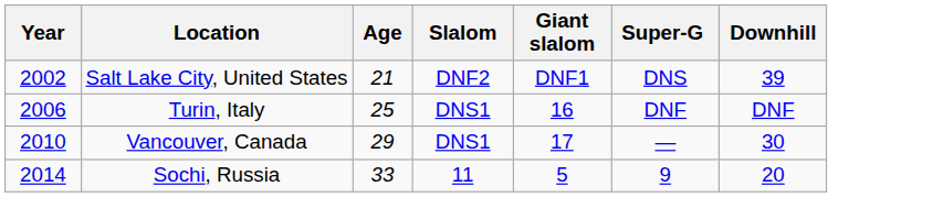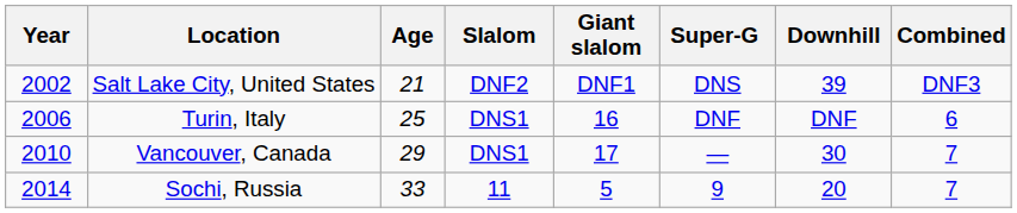 <table class=wikitable style="text-align:center">
 <tr>
 <th>  Year  </th>
 <th>               Location               </th>
 <th> Age </th>
 <th>  Slalom  </th>
 <th>  Giant  <br>  slalom  </th>
 <th> Super-G  </th>
 <th> Downhill </th>
+<th>Combined</th>
 </tr>
 <tr>
 <td><a href='#'>2002</a></td>
 <td><a href='#'>Salt Lake City</a>, United States</td>
 <td><em>21</em></td>
 <td><a href='#'>DNF2</a></td>
 <td><a href='#'>DNF1</a></td>
 <td><a href='#'>DNS</a></td>
 <td><a href='#'>39</a></td>
+<td><a href='#'>DNF3</a></td>
 </tr>
 <tr>
 <td><a href='#'>2006</a></td>
 <td><a href='#'>Turin</a>, Italy</td>
 <td><em>25</em></td>
 <td><a href='#'>DNS1</a></td>
 <td><a href='#'>16</a></td>
 <td><a href='#'>DNF</a></td>
 <td><a href='#'>DNF</a></td>
+<td><a href='#'>6</a></td>
 </tr>
 <tr>
 <td><a href='#'>2010</a></td>
 <td><a href='#'>Vancouver</a>, Canada</td>
 <td><em>29</em></td>
 <td><a href='#'>DNS1</a></td>
 <td><a href='#'>17</a></td>
 <td><a href='#'>—</a></td>
 <td><a href='#'>30</a></td>
+<td><a href='#'>7</a></td>
 </tr>
 <tr>
 <td><a href='#'>2014</a></td>
 <td><a href='#'>Sochi</a>, Russia</td>
 <td><em>33</em></td>
 <td><a href='#'>11</a></td>
 <td><a href='#'>5</a></td>
 <td><a href='#'>9</a></td>
 <td><a href='#'>20</a></td>
+<td><a href='#'>7</a></td>
 </tr>
 </table>
